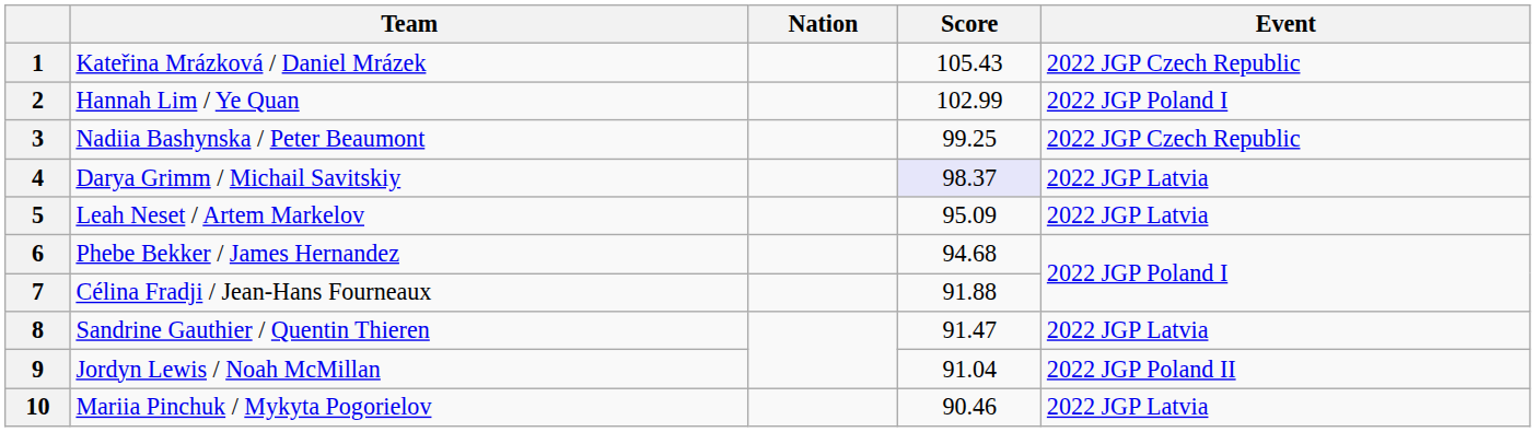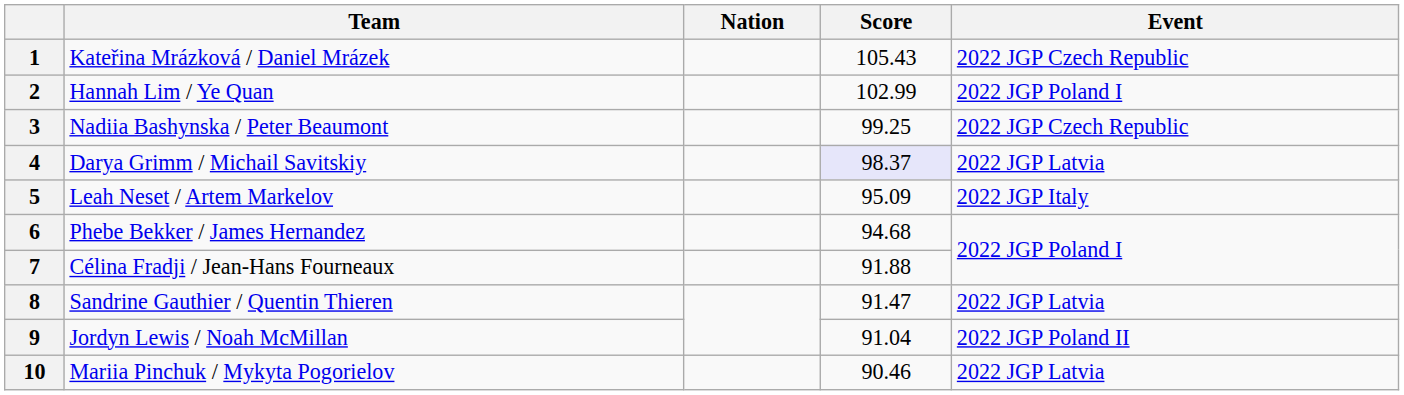 <table class="wikitable sortable" style="text-align:left; width:80%">
 <tr>
 <th scope="col"></th>
 <th scope="col">Team</th>
 <th scope="col">Nation</th>
 <th scope="col">Score</th>
 <th scope="col">Event</th>
 </tr>
 <tr>
 <th scope="row">1</th>
 <td><a href='#'>Kateřina Mrázková</a> / <a href='#'>Daniel Mrázek</a></td>
 <td></td>
 <td style="text-align:center;">105.43</td>
 <td><a href='#'>2022 JGP Czech Republic</a></td>
 </tr>
 <tr>
 <th scope="row">2</th>
 <td><a href='#'>Hannah Lim</a> / <a href='#'>Ye Quan</a></td>
 <td></td>
 <td style="text-align:center;">102.99</td>
 <td><a href='#'>2022 JGP Poland I</a></td>
 </tr>
 <tr>
 <th scope="row">3</th>
 <td><a href='#'>Nadiia Bashynska</a> / <a href='#'>Peter Beaumont</a></td>
 <td></td>
 <td style="text-align:center;">99.25</td>
 <td><a href='#'>2022 JGP Czech Republic</a></td>
 </tr>
 <tr>
 <th scope="row">4</th>
 <td><a href='#'>Darya Grimm</a> / <a href='#'>Michail Savitskiy</a></td>
 <td></td>
 <td style="background: lavender; text-align:center;">98.37</td>
 <td><a href='#'>2022 JGP Latvia</a></td>
 </tr>
 <tr>
 <th scope="row">5</th>
 <td><a href='#'>Leah Neset</a> / <a href='#'>Artem Markelov</a></td>
 <td></td>
 <td style="text-align:center;">95.09</td>
-<td><a href='#'>2022 JGP Latvia</a></td>
+<td><a href='#'>2022 JGP Italy</a></td>
 </tr>
 <tr>
 <th scope="row">6</th>
 <td><a href='#'>Phebe Bekker</a> / <a href='#'>James Hernandez</a></td>
 <td></td>
 <td style="text-align:center;">94.68</td>
 <td rowspan="2"><a href='#'>2022 JGP Poland I</a></td>
 </tr>
 <tr>
 <th scope="row">7</th>
 <td><a href='#'>Célina Fradji</a> / Jean-Hans Fourneaux</td>
 <td></td>
 <td style="text-align:center;">91.88</td>
 </tr>
 <tr>
 <th scope="row">8</th>
 <td><a href='#'>Sandrine Gauthier</a> / <a href='#'>Quentin Thieren</a></td>
 <td rowspan="2"></td>
 <td style="text-align:center;">91.47</td>
 <td><a href='#'>2022 JGP Latvia</a></td>
 </tr>
 <tr>
 <th scope="row">9</th>
 <td><a href='#'>Jordyn Lewis</a> / <a href='#'>Noah McMillan</a></td>
 <td style="text-align:center;">91.04</td>
 <td><a href='#'>2022 JGP Poland II</a></td>
 </tr>
 <tr>
 <th scope="row">10</th>
 <td><a href='#'>Mariia Pinchuk</a> / <a href='#'>Mykyta Pogorielov</a></td>
 <td></td>
 <td style="text-align:center;">90.46</td>
 <td><a href='#'>2022 JGP Latvia</a></td>
 </tr>
 </table>
